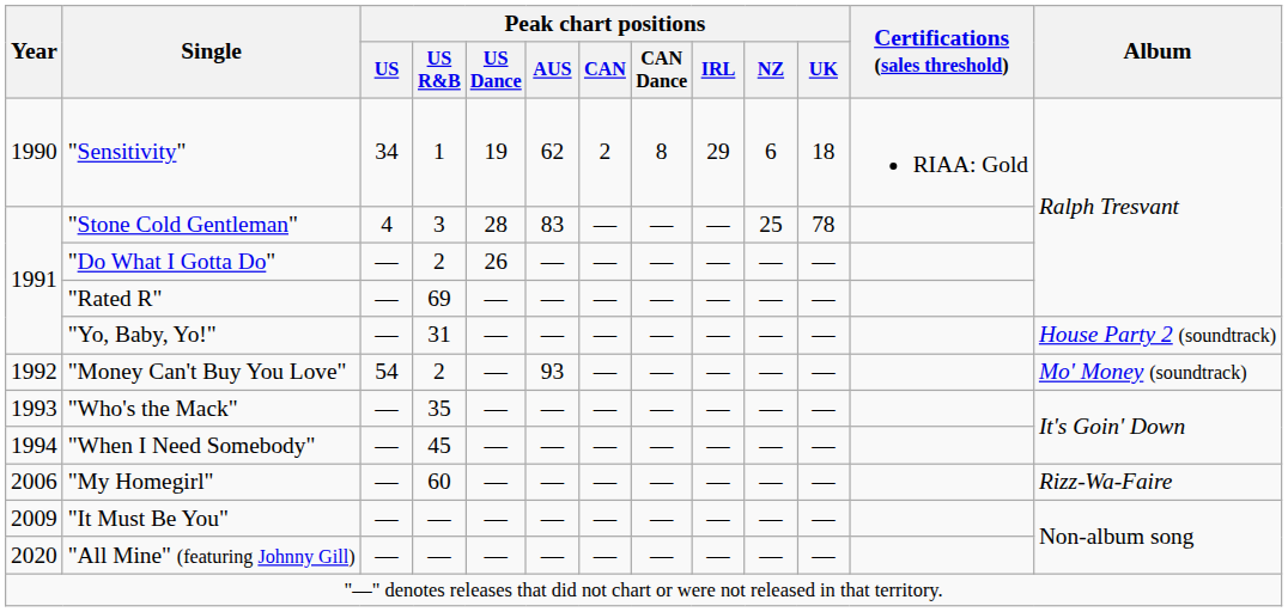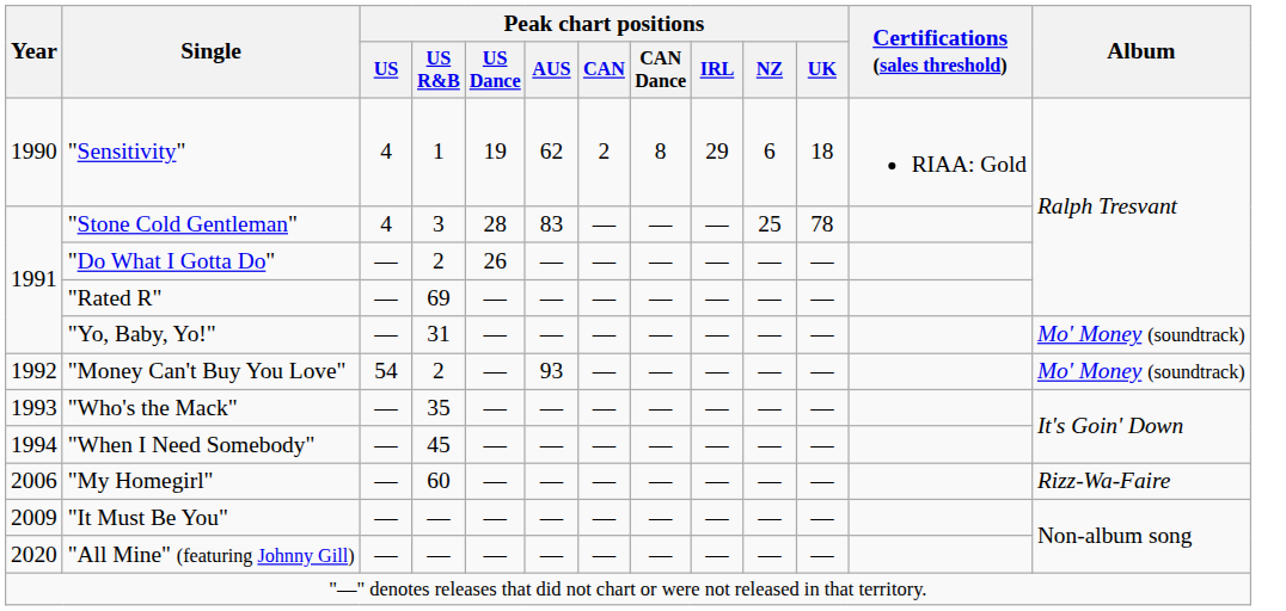 <table class="wikitable" style="text-align:center;">
 <tr>
 <th rowspan="2">Year</th>
 <th rowspan="2">Single</th>
 <th colspan="9">Peak chart positions</th>
 <th rowspan="2"><a href='#'>Certifications</a><br><small>(<a href='#'>sales threshold</a>)</small></th>
 <th rowspan="2">Album</th>
 </tr>
 <tr style="font-size:smaller;">
 <th width="30"><a href='#'>US</a><br></th>
 <th width="30"><a href='#'>US R&B</a><br></th>
 <th width="30"><a href='#'>US Dance</a><br></th>
 <th width="30"><a href='#'>AUS</a><br></th>
 <th width="30"><a href='#'>CAN</a><br></th>
 <th width="30">CAN Dance<br></th>
 <th width="30"><a href='#'>IRL</a><br></th>
 <th width="30"><a href='#'>NZ</a><br></th>
 <th width="30"><a href='#'>UK</a><br></th>
 </tr>
 <tr>
 <td>1990</td>
 <td align="left">"<a href='#'>Sensitivity</a>"</td>
-<td>34</td>
+<td>4</td>
 <td>1</td>
 <td>19</td>
 <td>62</td>
 <td>2</td>
 <td>8</td>
 <td>29</td>
 <td>6</td>
 <td>18</td>
 <td align="left"><br><ul><li>RIAA: Gold</li></ul></td>
 <td align="left" rowspan="4"><em>Ralph Tresvant</em></td>
 </tr>
 <tr>
 <td rowspan="4">1991</td>
 <td align="left">"<a href='#'>Stone Cold Gentleman</a>"</td>
 <td>4</td>
 <td>3</td>
 <td>28</td>
 <td>83</td>
 <td>—</td>
 <td>—</td>
 <td>—</td>
 <td>25</td>
 <td>78</td>
 <td></td>
 </tr>
 <tr>
 <td align="left">"<a href='#'>Do What I Gotta Do</a>"</td>
 <td>—</td>
 <td>2</td>
 <td>26</td>
 <td>—</td>
 <td>—</td>
 <td>—</td>
 <td>—</td>
 <td>—</td>
 <td>—</td>
 <td></td>
 </tr>
 <tr>
 <td align="left">"Rated R"</td>
 <td>—</td>
 <td>69</td>
 <td>—</td>
 <td>—</td>
 <td>—</td>
 <td>—</td>
 <td>—</td>
 <td>—</td>
 <td>—</td>
 <td></td>
 </tr>
 <tr>
 <td align="left">"Yo, Baby, Yo!"</td>
 <td>—</td>
 <td>31</td>
 <td>—</td>
 <td>—</td>
 <td>—</td>
 <td>—</td>
 <td>—</td>
 <td>—</td>
 <td>—</td>
 <td></td>
-<td align="left"><em><a href='#'>House Party 2</a></em> <small>(soundtrack)</small></td>
+<td align="left"><em><a href='#'>Mo' Money</a></em> <small>(soundtrack)</small></td>
 </tr>
 <tr>
 <td>1992</td>
 <td align="left">"Money Can't Buy You Love"</td>
 <td>54</td>
 <td>2</td>
 <td>—</td>
 <td>93</td>
 <td>—</td>
 <td>—</td>
 <td>—</td>
 <td>—</td>
 <td>—</td>
 <td></td>
 <td align="left"><em><a href='#'>Mo' Money</a></em> <small>(soundtrack)</small></td>
 </tr>
 <tr>
 <td>1993</td>
 <td align="left">"Who's the Mack"</td>
 <td>—</td>
 <td>35</td>
 <td>—</td>
 <td>—</td>
 <td>—</td>
 <td>—</td>
 <td>—</td>
 <td>—</td>
 <td>—</td>
 <td></td>
 <td align="left" rowspan="2"><em>It's Goin' Down</em></td>
 </tr>
 <tr>
 <td>1994</td>
 <td align="left">"When I Need Somebody"</td>
 <td>—</td>
 <td>45</td>
 <td>—</td>
 <td>—</td>
 <td>—</td>
 <td>—</td>
 <td>—</td>
 <td>—</td>
 <td>—</td>
 <td></td>
 </tr>
 <tr>
 <td>2006</td>
 <td align="left">"My Homegirl"</td>
 <td>—</td>
 <td>60</td>
 <td>—</td>
 <td>—</td>
 <td>—</td>
 <td>—</td>
 <td>—</td>
 <td>—</td>
 <td>—</td>
 <td></td>
 <td align="left"><em>Rizz-Wa-Faire</em></td>
 </tr>
 <tr>
 <td>2009</td>
 <td align="left">"It Must Be You"</td>
 <td>—</td>
 <td>—</td>
 <td>—</td>
 <td>—</td>
 <td>—</td>
 <td>—</td>
 <td>—</td>
 <td>—</td>
 <td>—</td>
 <td></td>
 <td align="left" rowspan="2">Non-album song</td>
 </tr>
 <tr>
 <td>2020</td>
 <td align="left">"All Mine" <small>(featuring <a href='#'>Johnny Gill</a>)</small></td>
 <td>—</td>
 <td>—</td>
 <td>—</td>
 <td>—</td>
 <td>—</td>
 <td>—</td>
 <td>—</td>
 <td>—</td>
 <td>—</td>
 <td></td>
 </tr>
 <tr>
 <td colspan="13" style="text-align:center; font-size:85%">"—" denotes releases that did not chart or were not released in that territory.</td>
 </tr>
 </table>
